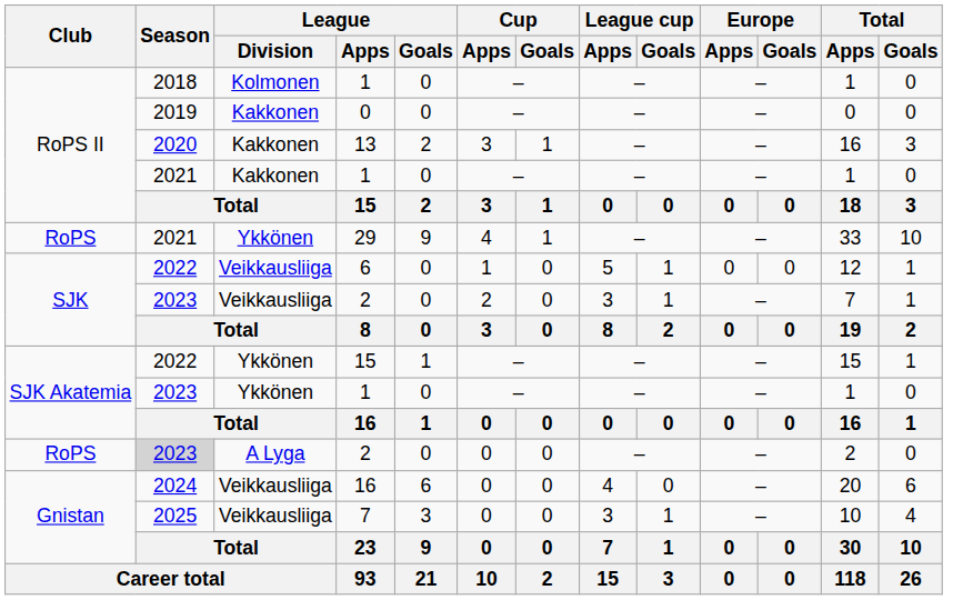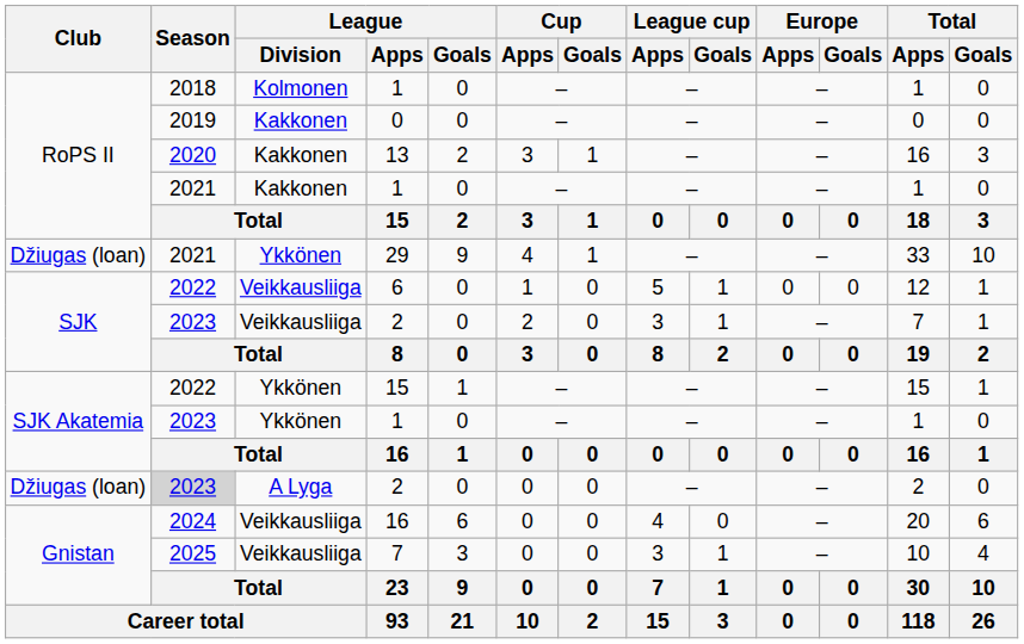 <table class="wikitable" style="text-align:center">
 <tr>
 <th rowspan="2">Club</th>
 <th rowspan="2">Season</th>
 <th colspan="3">League</th>
 <th colspan="2">Cup</th>
 <th colspan="2">League cup</th>
 <th colspan="2">Europe</th>
 <th colspan="2">Total</th>
 </tr>
 <tr>
 <th>Division</th>
 <th>Apps</th>
 <th>Goals</th>
 <th>Apps</th>
 <th>Goals</th>
 <th>Apps</th>
 <th>Goals</th>
 <th>Apps</th>
 <th>Goals</th>
 <th>Apps</th>
 <th>Goals</th>
 </tr>
 <tr>
 <td rowspan=5>RoPS II</td>
 <td>2018</td>
 <td><a href='#'>Kolmonen</a></td>
 <td>1</td>
 <td>0</td>
 <td colspan=2>–</td>
 <td colspan=2>–</td>
 <td colspan=2>–</td>
 <td>1</td>
 <td>0</td>
 </tr>
 <tr>
 <td>2019</td>
 <td><a href='#'>Kakkonen</a></td>
 <td>0</td>
 <td>0</td>
 <td colspan=2>–</td>
 <td colspan=2>–</td>
 <td colspan=2>–</td>
 <td>0</td>
 <td>0</td>
 </tr>
 <tr>
 <td><a href='#'>2020</a></td>
 <td>Kakkonen</td>
 <td>13</td>
 <td>2</td>
 <td>3</td>
 <td>1</td>
 <td colspan=2>–</td>
 <td colspan=2>–</td>
 <td>16</td>
 <td>3</td>
 </tr>
 <tr>
 <td>2021</td>
 <td>Kakkonen</td>
 <td>1</td>
 <td>0</td>
 <td colspan=2>–</td>
 <td colspan=2>–</td>
 <td colspan=2>–</td>
 <td>1</td>
 <td>0</td>
 </tr>
 <tr>
 <th colspan="2">Total</th>
 <th>15</th>
 <th>2</th>
 <th>3</th>
 <th>1</th>
 <th>0</th>
 <th>0</th>
 <th>0</th>
 <th>0</th>
 <th>18</th>
 <th>3</th>
 </tr>
 <tr>
-<td><a href='#'>RoPS</a></td>
+<td><a href='#'>Džiugas</a> (loan)</td>
 <td>2021</td>
 <td><a href='#'>Ykkönen</a></td>
 <td>29</td>
 <td>9</td>
 <td>4</td>
 <td>1</td>
 <td colspan=2>–</td>
 <td colspan=2>–</td>
 <td>33</td>
 <td>10</td>
 </tr>
 <tr>
 <td rowspan=3><a href='#'>SJK</a></td>
 <td><a href='#'>2022</a></td>
 <td><a href='#'>Veikkausliiga</a></td>
 <td>6</td>
 <td>0</td>
 <td>1</td>
 <td>0</td>
 <td>5</td>
 <td>1</td>
 <td>0</td>
 <td>0</td>
 <td>12</td>
 <td>1</td>
 </tr>
 <tr>
 <td><a href='#'>2023</a></td>
 <td>Veikkausliiga</td>
 <td>2</td>
 <td>0</td>
 <td>2</td>
 <td>0</td>
 <td>3</td>
 <td>1</td>
 <td colspan=2>–</td>
 <td>7</td>
 <td>1</td>
 </tr>
 <tr>
 <th colspan="2">Total</th>
 <th>8</th>
 <th>0</th>
 <th>3</th>
 <th>0</th>
 <th>8</th>
 <th>2</th>
 <th>0</th>
 <th>0</th>
 <th>19</th>
 <th>2</th>
 </tr>
 <tr>
 <td rowspan=3><a href='#'>SJK Akatemia</a></td>
 <td>2022</td>
 <td>Ykkönen</td>
 <td>15</td>
 <td>1</td>
 <td colspan=2>–</td>
 <td colspan=2>–</td>
 <td colspan=2>–</td>
 <td>15</td>
 <td>1</td>
 </tr>
 <tr>
 <td><a href='#'>2023</a></td>
 <td>Ykkönen</td>
 <td>1</td>
 <td>0</td>
 <td colspan=2>–</td>
 <td colspan=2>–</td>
 <td colspan=2>–</td>
 <td>1</td>
 <td>0</td>
 </tr>
 <tr>
 <th colspan="2">Total</th>
 <th>16</th>
 <th>1</th>
 <th>0</th>
 <th>0</th>
 <th>0</th>
 <th>0</th>
 <th>0</th>
 <th>0</th>
 <th>16</th>
 <th>1</th>
 </tr>
 <tr>
-<td><a href='#'>RoPS</a></td>
+<td><a href='#'>Džiugas</a> (loan)</td>
 <td style="background: lightgrey;"><a href='#'>2023</a></td>
 <td><a href='#'>A Lyga</a></td>
 <td>2</td>
 <td>0</td>
 <td>0</td>
 <td>0</td>
 <td colspan=2>–</td>
 <td colspan=2>–</td>
 <td>2</td>
 <td>0</td>
 </tr>
 <tr>
 <td rowspan=3><a href='#'>Gnistan</a></td>
 <td><a href='#'>2024</a></td>
 <td>Veikkausliiga</td>
 <td>16</td>
 <td>6</td>
 <td>0</td>
 <td>0</td>
 <td>4</td>
 <td>0</td>
 <td colspan=2>–</td>
 <td>20</td>
 <td>6</td>
 </tr>
 <tr>
 <td><a href='#'>2025</a></td>
 <td>Veikkausliiga</td>
 <td>7</td>
 <td>3</td>
 <td>0</td>
 <td>0</td>
 <td>3</td>
 <td>1</td>
 <td colspan=2>–</td>
 <td>10</td>
 <td>4</td>
 </tr>
 <tr>
 <th colspan=2>Total</th>
 <th>23</th>
 <th>9</th>
 <th>0</th>
 <th>0</th>
 <th>7</th>
 <th>1</th>
 <th>0</th>
 <th>0</th>
 <th>30</th>
 <th>10</th>
 </tr>
 <tr>
 <th colspan="3">Career total</th>
 <th>93</th>
 <th>21</th>
 <th>10</th>
 <th>2</th>
 <th>15</th>
 <th>3</th>
 <th>0</th>
 <th>0</th>
 <th>118</th>
 <th>26</th>
 </tr>
 </table>
